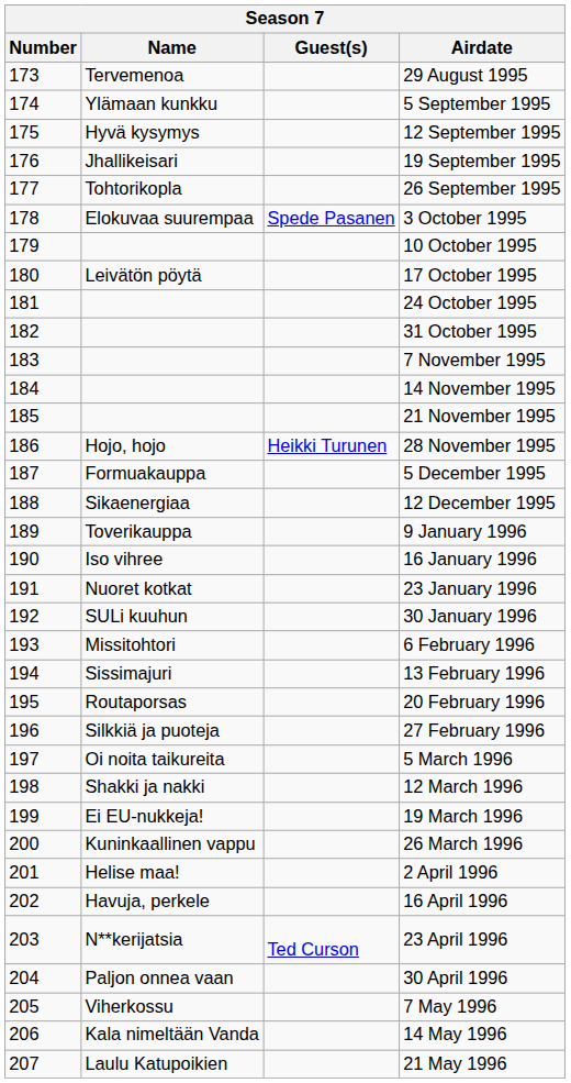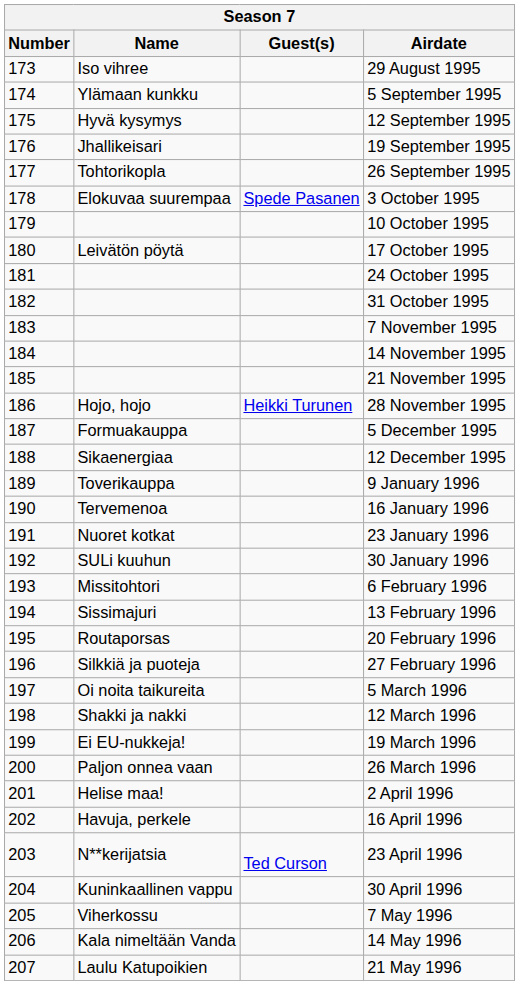 <table class="wikitable">
 <tr>
 <th colspan="4">Season 7</th>
 </tr>
 <tr>
 <th>Number</th>
 <th>Name</th>
 <th>Guest(s)</th>
 <th>Airdate</th>
 </tr>
 <tr>
 <td>173</td>
-<td>Tervemenoa</td>
+<td>Iso vihree</td>
 <td></td>
 <td>29 August 1995</td>
 </tr>
 <tr>
 <td>174</td>
 <td>Ylämaan kunkku</td>
 <td></td>
 <td>5 September 1995</td>
 </tr>
 <tr>
 <td>175</td>
 <td>Hyvä kysymys</td>
 <td></td>
 <td>12 September 1995</td>
 </tr>
 <tr>
 <td>176</td>
 <td>Jhallikeisari</td>
 <td></td>
 <td>19 September 1995</td>
 </tr>
 <tr>
 <td>177</td>
 <td>Tohtorikopla</td>
 <td></td>
 <td>26 September 1995</td>
 </tr>
 <tr>
 <td>178</td>
 <td>Elokuvaa suurempaa</td>
 <td><a href='#'>Spede Pasanen</a></td>
 <td>3 October 1995</td>
 </tr>
 <tr>
 <td>179</td>
 <td></td>
 <td></td>
 <td>10 October 1995</td>
 </tr>
 <tr>
 <td>180</td>
 <td>Leivätön pöytä</td>
 <td></td>
 <td>17 October 1995</td>
 </tr>
 <tr>
 <td>181</td>
 <td></td>
 <td></td>
 <td>24 October 1995</td>
 </tr>
 <tr>
 <td>182</td>
 <td></td>
 <td></td>
 <td>31 October 1995</td>
 </tr>
 <tr>
 <td>183</td>
 <td></td>
 <td></td>
 <td>7 November 1995</td>
 </tr>
 <tr>
 <td>184</td>
 <td></td>
 <td></td>
 <td>14 November 1995</td>
 </tr>
 <tr>
 <td>185</td>
 <td></td>
 <td></td>
 <td>21 November 1995</td>
 </tr>
 <tr>
 <td>186</td>
 <td>Hojo, hojo</td>
 <td><a href='#'>Heikki Turunen</a></td>
 <td>28 November 1995</td>
 </tr>
 <tr>
 <td>187</td>
 <td>Formuakauppa</td>
 <td></td>
 <td>5 December 1995</td>
 </tr>
 <tr>
 <td>188</td>
 <td>Sikaenergiaa</td>
 <td></td>
 <td>12 December 1995</td>
 </tr>
 <tr>
 <td>189</td>
 <td>Toverikauppa</td>
 <td></td>
 <td>9 January 1996</td>
 </tr>
 <tr>
 <td>190</td>
-<td>Iso vihree</td>
+<td>Tervemenoa</td>
 <td></td>
 <td>16 January 1996</td>
 </tr>
 <tr>
 <td>191</td>
 <td>Nuoret kotkat</td>
 <td></td>
 <td>23 January 1996</td>
 </tr>
 <tr>
 <td>192</td>
 <td>SULi kuuhun</td>
 <td></td>
 <td>30 January 1996</td>
 </tr>
 <tr>
 <td>193</td>
 <td>Missitohtori</td>
 <td></td>
 <td>6 February 1996</td>
 </tr>
 <tr>
 <td>194</td>
 <td>Sissimajuri</td>
 <td></td>
 <td>13 February 1996</td>
 </tr>
 <tr>
 <td>195</td>
 <td>Routaporsas</td>
 <td></td>
 <td>20 February 1996</td>
 </tr>
 <tr>
 <td>196</td>
 <td>Silkkiä ja puoteja</td>
 <td></td>
 <td>27 February 1996</td>
 </tr>
 <tr>
 <td>197</td>
 <td>Oi noita taikureita</td>
 <td></td>
 <td>5 March 1996</td>
 </tr>
 <tr>
 <td>198</td>
 <td>Shakki ja nakki</td>
 <td></td>
 <td>12 March 1996</td>
 </tr>
 <tr>
 <td>199</td>
 <td>Ei EU-nukkeja!</td>
 <td></td>
 <td>19 March 1996</td>
 </tr>
 <tr>
 <td>200</td>
-<td>Kuninkaallinen vappu</td>
+<td>Paljon onnea vaan</td>
 <td></td>
 <td>26 March 1996</td>
 </tr>
 <tr>
 <td>201</td>
 <td>Helise maa!</td>
 <td></td>
 <td>2 April 1996</td>
 </tr>
 <tr>
 <td>202</td>
 <td>Havuja, perkele</td>
 <td></td>
 <td>16 April 1996</td>
 </tr>
 <tr>
 <td>203</td>
 <td>N**kerijatsia</td>
 <td><br><a href='#'>Ted Curson</a><br></td>
 <td>23 April 1996</td>
 </tr>
 <tr>
 <td>204</td>
-<td>Paljon onnea vaan</td>
+<td>Kuninkaallinen vappu</td>
 <td></td>
 <td>30 April 1996</td>
 </tr>
 <tr>
 <td>205</td>
 <td>Viherkossu</td>
 <td></td>
 <td>7 May 1996</td>
 </tr>
 <tr>
 <td>206</td>
 <td>Kala nimeltään Vanda</td>
 <td></td>
 <td>14 May 1996</td>
 </tr>
 <tr>
 <td>207</td>
 <td>Laulu Katupoikien</td>
 <td></td>
 <td>21 May 1996</td>
 </tr>
 </table>
